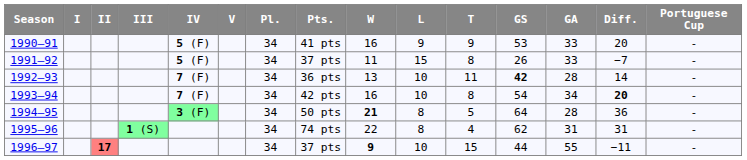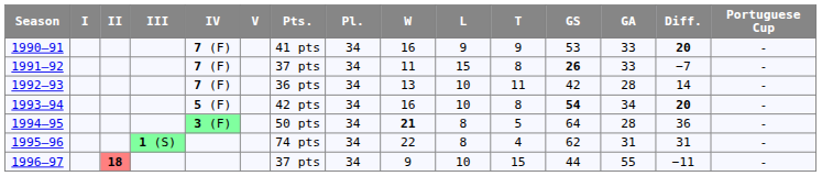 <table bgcolor="#f7f8ff" cellpadding="2" cellspacing="2" border="1" style="font-size: 95%; border: gray solid 1px; border-collapse: collapse; text-align:center">
 <tr bgcolor="#868686" style="color: #ffffff">
 <td width="60" align="center"><strong>Season</strong></td>
 <td width="25" align="center"><strong>I</strong></td>
 <td width="25" align="center"><strong>II</strong></td>
 <td width="50" align="center"><strong>III</strong></td>
 <td width="50" align="center"><strong>IV</strong></td>
 <td width="25" align="center"><strong>V</strong></td>
+<td width="50" align="center"><strong>Pts.</strong></td>
 <td width="50" align="center"><strong>Pl.</strong></td>
-<td width="50" align="center"><strong>Pts.</strong></td>
 <td width="50" align="center"><strong>W</strong></td>
 <td width="50" align="center"><strong>L</strong></td>
 <td width="50" align="center"><strong>T</strong></td>
 <td width="50" align="center"><strong>GS</strong></td>
 <td width="50" align="center"><strong>GA</strong></td>
 <td width="50" align="center"><strong>Diff.</strong></td>
 <td width="100" align="center"><strong>Portuguese Cup</strong></td>
 </tr>
 <tr>
 <td><a href='#'>1990–91</a></td>
 <td></td>
 <td></td>
 <td></td>
-<td><strong>5</strong> (F)</td>
+<td><strong>7</strong> (F)</td>
 <td></td>
+<td>41 pts</td>
 <td>34</td>
-<td>41 pts</td>
 <td>16</td>
 <td>9</td>
 <td>9</td>
 <td>53</td>
 <td>33</td>
-<td>20</td>
+<td><strong>20</strong></td>
 <td>-</td>
 </tr>
 <tr>
 <td><a href='#'>1991–92</a></td>
 <td></td>
 <td></td>
 <td></td>
-<td><strong>5</strong> (F)</td>
+<td><strong>7</strong> (F)</td>
 <td></td>
+<td>37 pts</td>
 <td>34</td>
-<td>37 pts</td>
 <td>11</td>
 <td>15</td>
 <td>8</td>
-<td>26</td>
+<td><strong>26</strong></td>
 <td>33</td>
 <td>−7</td>
 <td>-</td>
 </tr>
 <tr>
 <td><a href='#'>1992–93</a></td>
 <td></td>
 <td></td>
 <td></td>
 <td><strong>7</strong> (F)</td>
 <td></td>
+<td>36 pts</td>
 <td>34</td>
-<td>36 pts</td>
 <td>13</td>
 <td>10</td>
 <td>11</td>
-<td><strong>42</strong></td>
+<td>42</td>
 <td>28</td>
 <td>14</td>
 <td>-</td>
 </tr>
 <tr>
 <td><a href='#'>1993–94</a></td>
 <td></td>
 <td></td>
 <td></td>
-<td><strong>7</strong> (F)</td>
+<td><strong>5</strong> (F)</td>
 <td></td>
+<td>42 pts</td>
 <td>34</td>
-<td>42 pts</td>
 <td>16</td>
 <td>10</td>
 <td>8</td>
-<td>54</td>
+<td><strong>54</strong></td>
 <td>34</td>
 <td><strong>20</strong></td>
 <td>-</td>
 </tr>
 <tr>
 <td><a href='#'>1994–95</a></td>
 <td></td>
 <td></td>
 <td></td>
 <td bgcolor="#80FF9F"><strong>3</strong> (F)</td>
 <td></td>
+<td>50 pts</td>
 <td>34</td>
-<td>50 pts</td>
 <td><strong>21</strong></td>
 <td>8</td>
 <td>5</td>
 <td>64</td>
 <td>28</td>
 <td>36</td>
 <td>-</td>
 </tr>
 <tr>
 <td><a href='#'>1995–96</a></td>
 <td></td>
 <td></td>
 <td bgcolor="#80FF9F"><strong>1</strong> (S)</td>
 <td></td>
 <td></td>
+<td>74 pts</td>
 <td>34</td>
-<td>74 pts</td>
 <td>22</td>
 <td>8</td>
 <td>4</td>
 <td>62</td>
 <td>31</td>
 <td>31</td>
 <td>-</td>
 </tr>
 <tr>
 <td><a href='#'>1996–97</a></td>
 <td></td>
-<td bgcolor="#FF8080"><strong>17<em></td>
+<td bgcolor="#FF8080"><strong>18<em></td>
 <td></td>
 <td></td>
 <td></td>
+<td>37 pts</td>
 <td>34</td>
-<td>37 pts</td>
-<td><strong>9</strong></td>
+<td>9</td>
 <td>10</td>
 <td>15</td>
 <td>44</td>
 <td>55</td>
 <td>−11</td>
 <td>-</td>
 </tr>
 </table>
